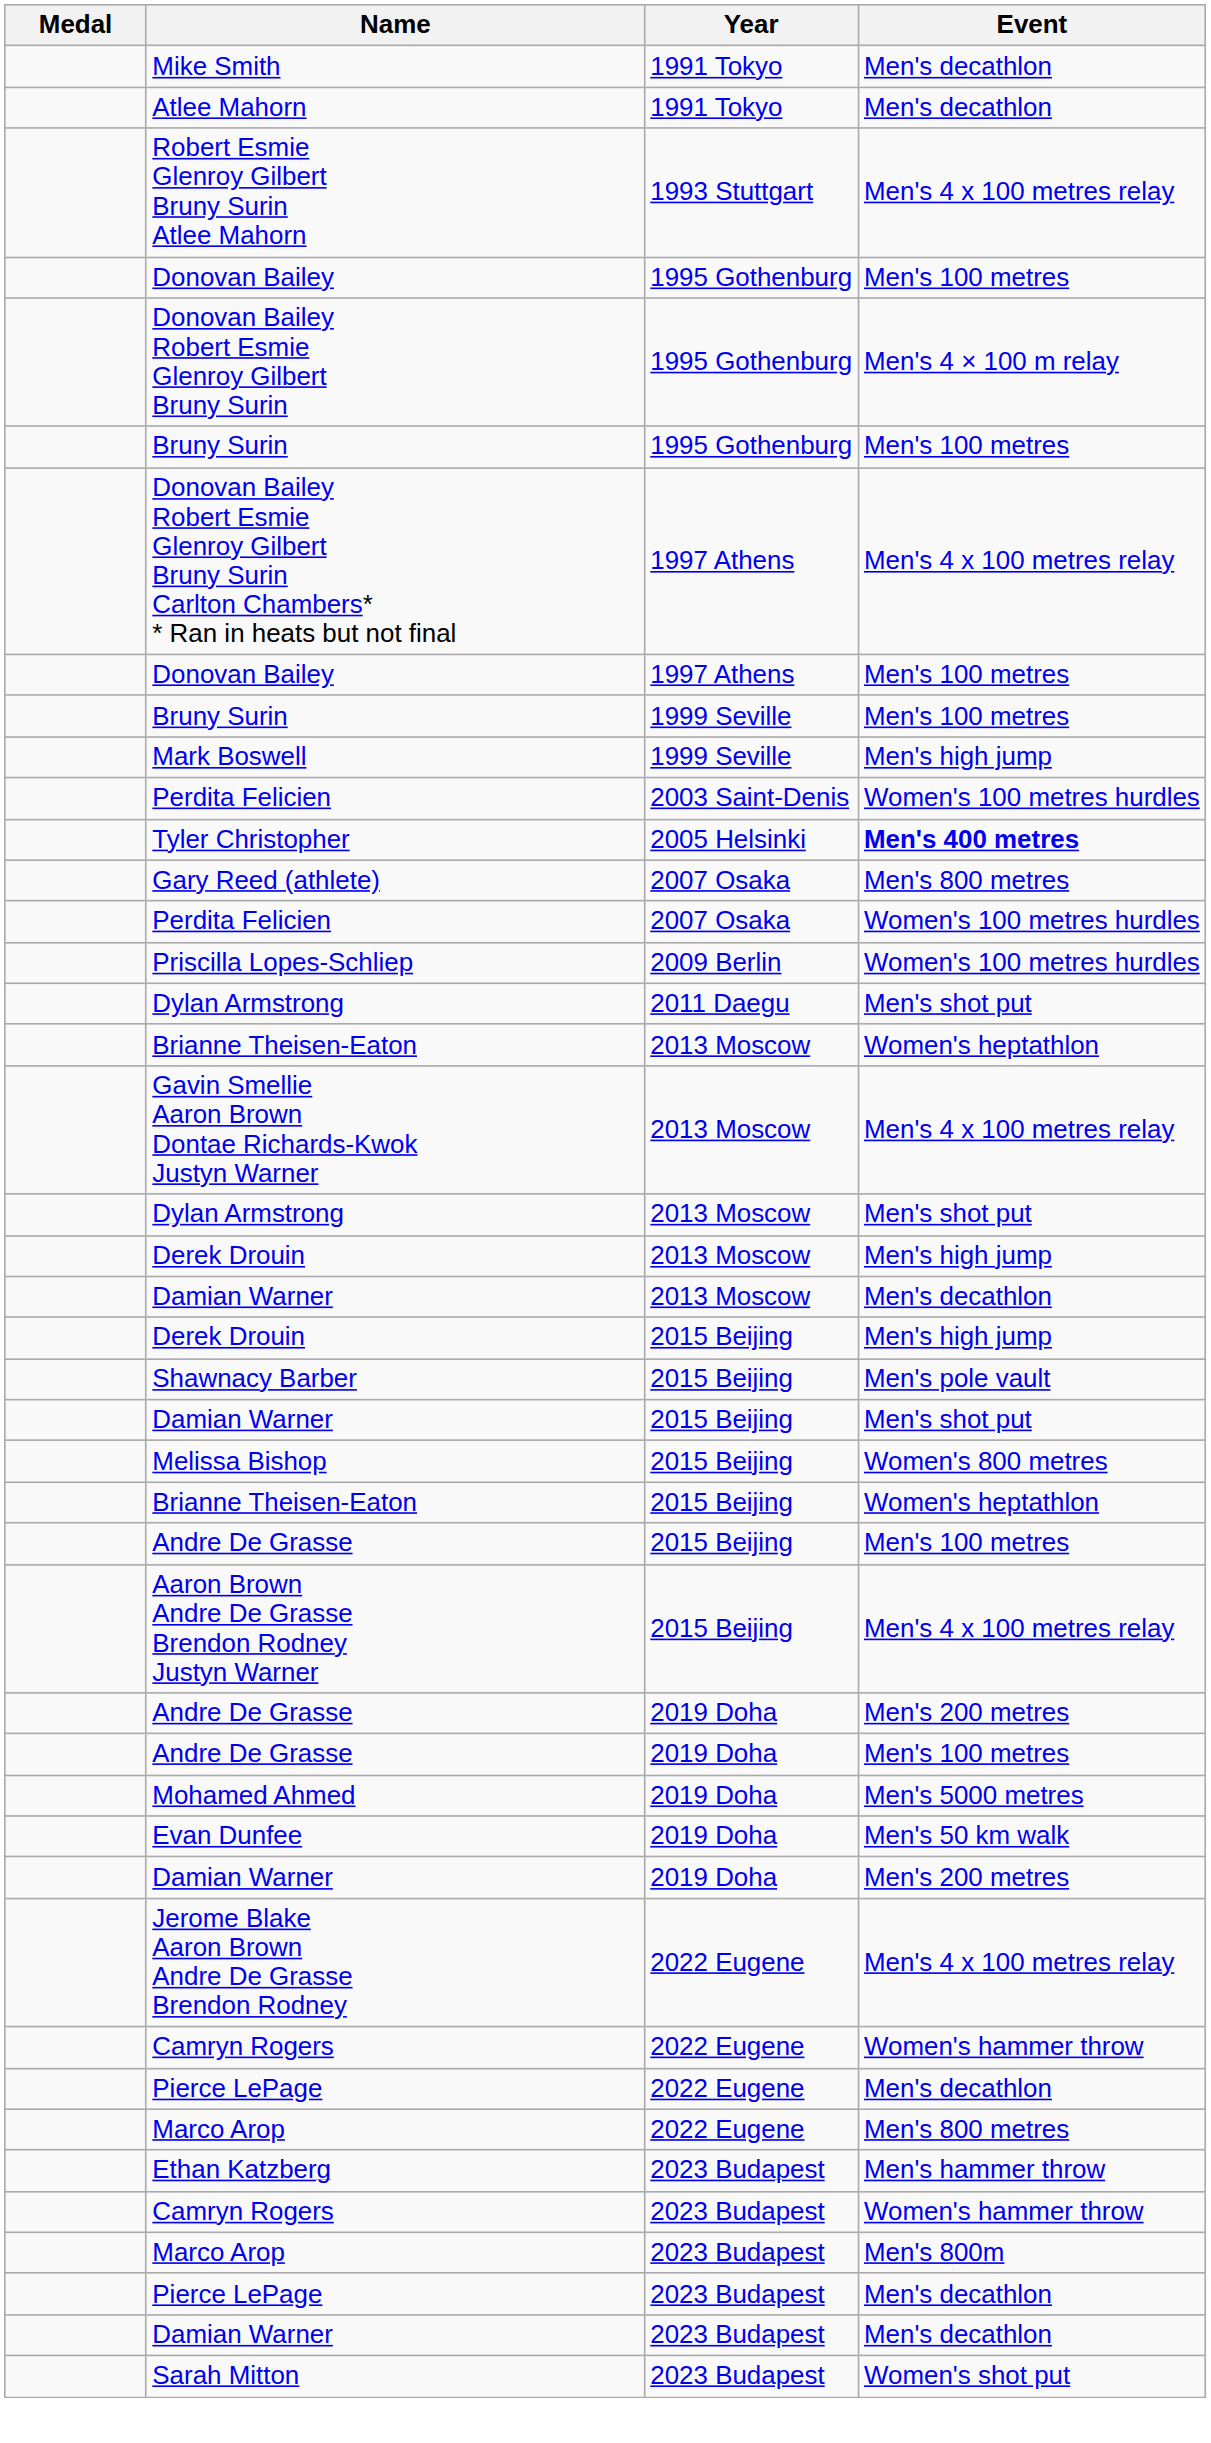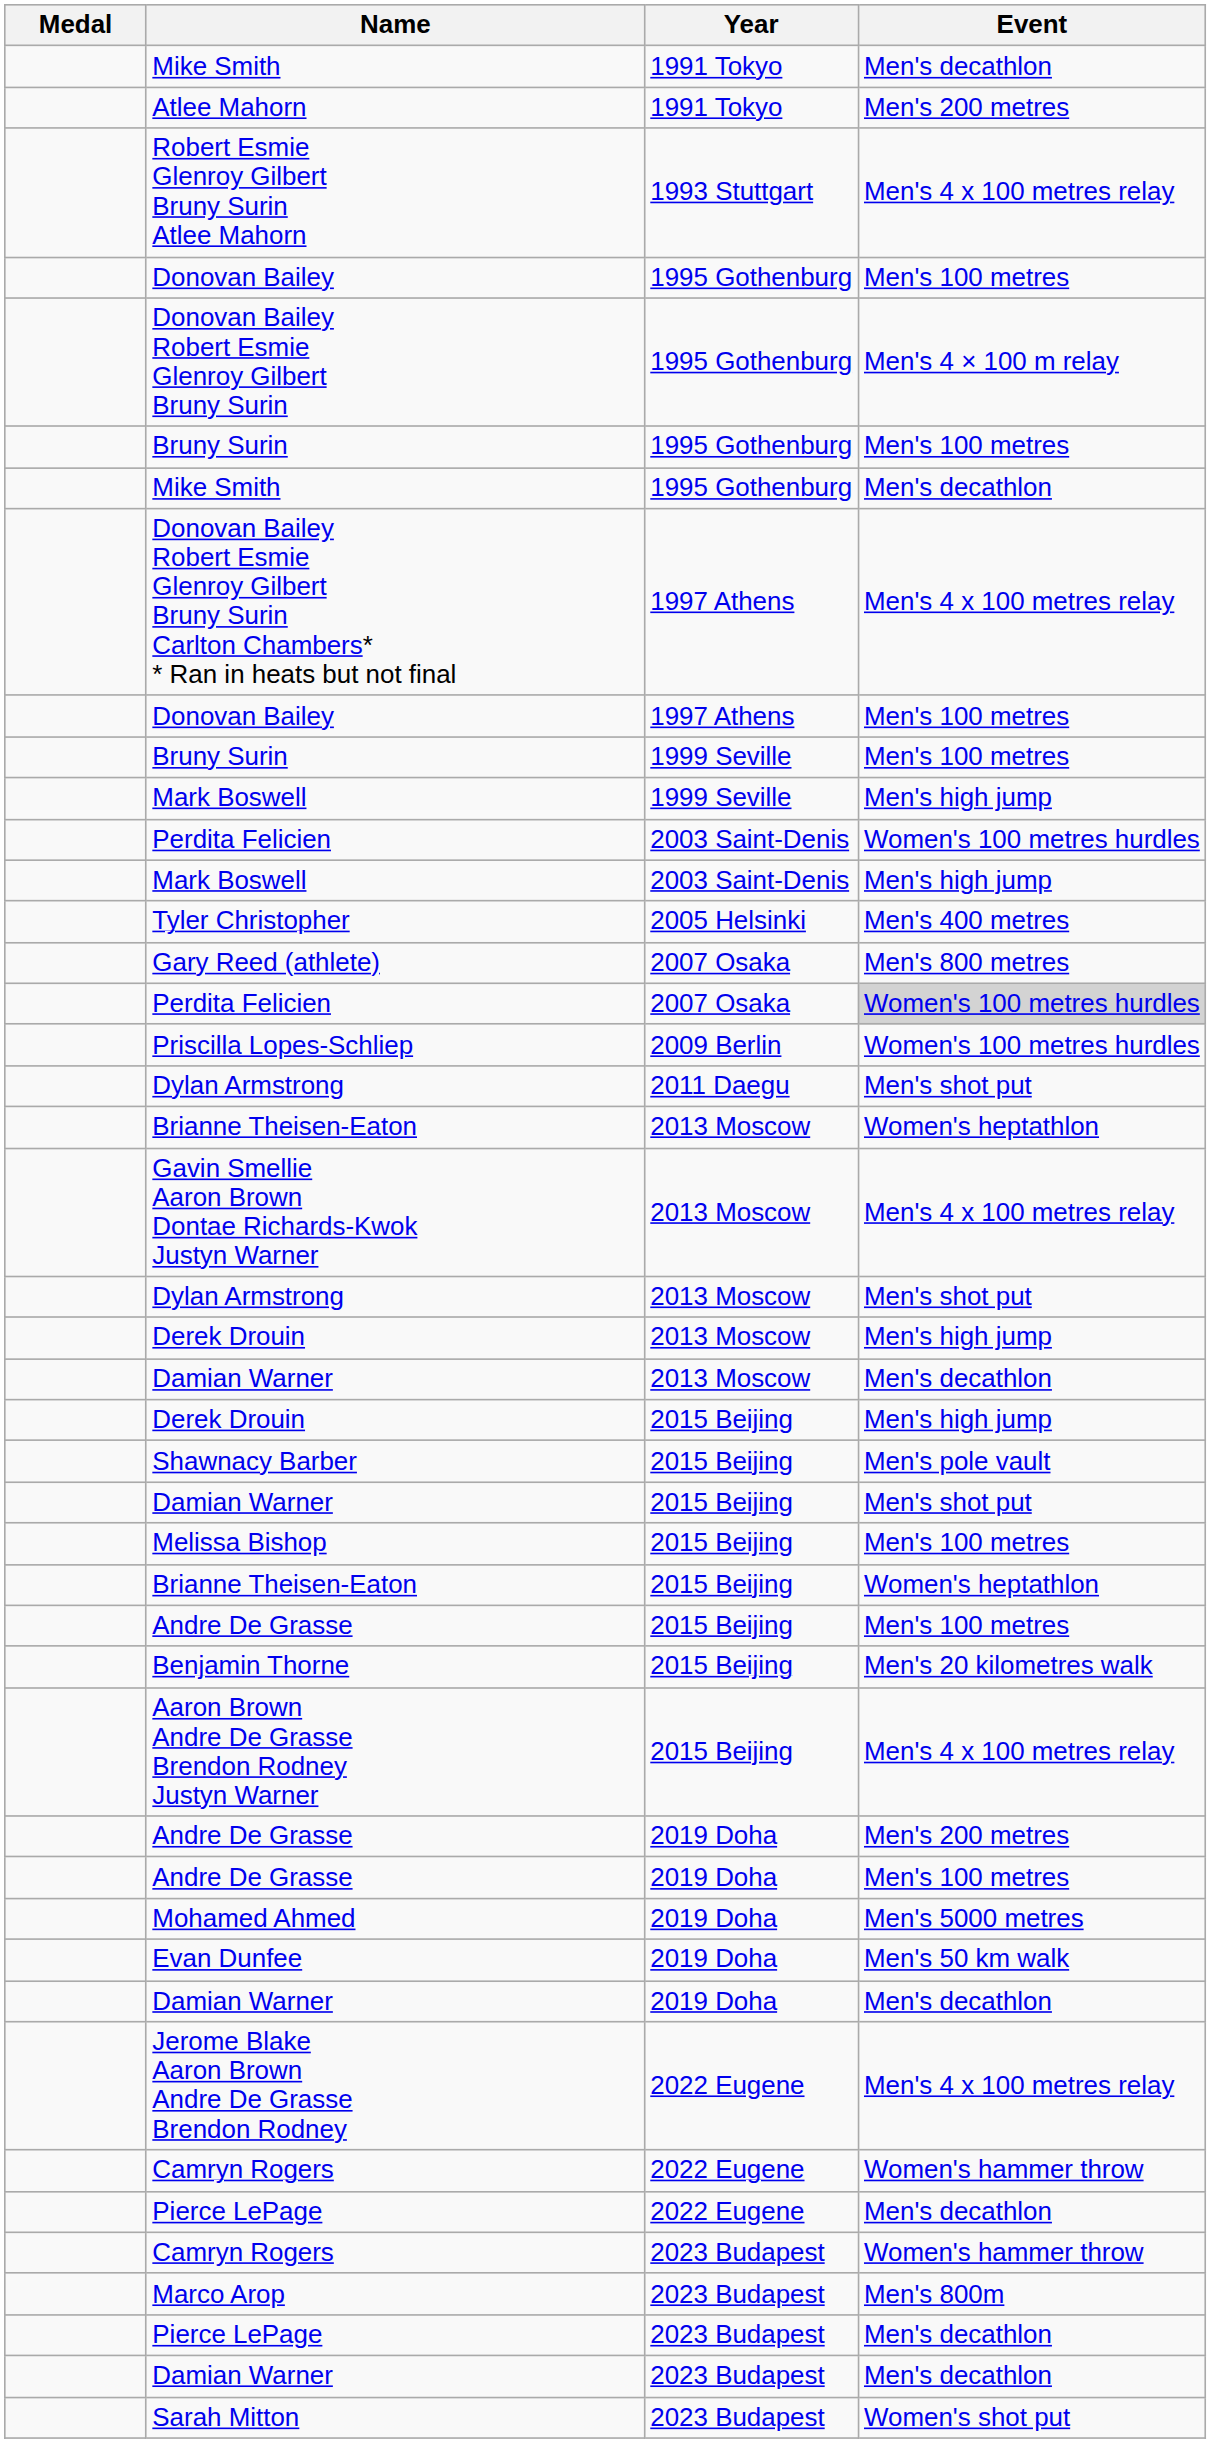 <table class="wikitable sortable">
 <tr>
 <th style="width:5em;">Medal</th>
 <th width=300>Name</th>
 <th>Year</th>
 <th>Event</th>
 </tr>
 <tr>
 <td></td>
 <td><a href='#'>Mike Smith</a></td>
 <td><a href='#'>1991 Tokyo</a></td>
 <td><a href='#'>Men's decathlon</a></td>
 </tr>
 <tr>
 <td></td>
 <td><a href='#'>Atlee Mahorn</a></td>
 <td><a href='#'>1991 Tokyo</a></td>
-<td><a href='#'>Men's decathlon</a></td>
+<td><a href='#'>Men's 200 metres</a></td>
 </tr>
 <tr>
 <td></td>
 <td><a href='#'>Robert Esmie</a><br><a href='#'>Glenroy Gilbert</a><br><a href='#'>Bruny Surin</a><br><a href='#'>Atlee Mahorn</a></td>
 <td><a href='#'>1993 Stuttgart</a></td>
 <td><a href='#'>Men's 4 x 100 metres relay</a></td>
 </tr>
 <tr>
 <td></td>
 <td><a href='#'>Donovan Bailey</a></td>
 <td><a href='#'>1995 Gothenburg</a></td>
 <td><a href='#'>Men's 100 metres</a></td>
 </tr>
 <tr>
 <td></td>
 <td><a href='#'>Donovan Bailey</a><br><a href='#'>Robert Esmie</a><br><a href='#'>Glenroy Gilbert</a><br><a href='#'>Bruny Surin</a></td>
 <td><a href='#'>1995 Gothenburg</a></td>
 <td><a href='#'>Men's 4 × 100 m relay</a></td>
 </tr>
 <tr>
 <td></td>
 <td><a href='#'>Bruny Surin</a></td>
 <td><a href='#'>1995 Gothenburg</a></td>
 <td><a href='#'>Men's 100 metres</a></td>
+</tr>
+<tr>
+<td></td>
+<td><a href='#'>Mike Smith</a></td>
+<td><a href='#'>1995 Gothenburg</a></td>
+<td><a href='#'>Men's decathlon</a></td>
 </tr>
 <tr>
 <td></td>
 <td><a href='#'>Donovan Bailey</a><br><a href='#'>Robert Esmie</a><br><a href='#'>Glenroy Gilbert</a><br><a href='#'>Bruny Surin</a><br><a href='#'>Carlton Chambers</a>*<br>* Ran in heats but not final</td>
 <td><a href='#'>1997 Athens</a></td>
 <td><a href='#'>Men's 4 x 100 metres relay</a></td>
 </tr>
 <tr>
 <td></td>
 <td><a href='#'>Donovan Bailey</a></td>
 <td><a href='#'>1997 Athens</a></td>
 <td><a href='#'>Men's 100 metres</a></td>
 </tr>
 <tr>
 <td></td>
 <td><a href='#'>Bruny Surin</a></td>
 <td><a href='#'>1999 Seville</a></td>
 <td><a href='#'>Men's 100 metres</a></td>
 </tr>
 <tr>
 <td></td>
 <td><a href='#'>Mark Boswell</a></td>
 <td><a href='#'>1999 Seville</a></td>
 <td><a href='#'>Men's high jump</a></td>
 </tr>
 <tr>
 <td></td>
 <td><a href='#'>Perdita Felicien</a></td>
 <td><a href='#'>2003 Saint-Denis</a></td>
 <td><a href='#'>Women's 100 metres hurdles</a></td>
 </tr>
 <tr>
 <td></td>
+<td><a href='#'>Mark Boswell</a></td>
+<td><a href='#'>2003 Saint-Denis</a></td>
+<td><a href='#'>Men's high jump</a></td>
+</tr>
+<tr>
+<td></td>
 <td><a href='#'>Tyler Christopher</a></td>
 <td><a href='#'>2005 Helsinki</a></td>
-<td><strong><a href='#'>Men's 400 metres</a></strong></td>
+<td><a href='#'>Men's 400 metres</a></td>
 </tr>
 <tr>
 <td></td>
 <td><a href='#'>Gary Reed (athlete)</a></td>
 <td><a href='#'>2007 Osaka</a></td>
 <td><a href='#'>Men's 800 metres</a></td>
 </tr>
 <tr>
 <td></td>
 <td><a href='#'>Perdita Felicien</a></td>
 <td><a href='#'>2007 Osaka</a></td>
-<td><a href='#'>Women's 100 metres hurdles</a></td>
+<td style="background: lightgrey;"><a href='#'>Women's 100 metres hurdles</a></td>
 </tr>
 <tr>
 <td></td>
 <td><a href='#'>Priscilla Lopes-Schliep</a></td>
 <td><a href='#'>2009 Berlin</a></td>
 <td><a href='#'>Women's 100 metres hurdles</a></td>
 </tr>
 <tr>
 <td></td>
 <td><a href='#'>Dylan Armstrong</a></td>
 <td><a href='#'>2011 Daegu</a></td>
 <td><a href='#'>Men's shot put</a></td>
 </tr>
 <tr>
 <td></td>
 <td><a href='#'>Brianne Theisen-Eaton</a></td>
 <td><a href='#'>2013 Moscow</a></td>
 <td><a href='#'>Women's heptathlon</a></td>
 </tr>
 <tr>
 <td></td>
 <td><a href='#'>Gavin Smellie</a><br><a href='#'>Aaron Brown</a><br><a href='#'>Dontae Richards-Kwok</a><br><a href='#'>Justyn Warner</a></td>
 <td><a href='#'>2013 Moscow</a></td>
 <td><a href='#'>Men's 4 x 100 metres relay</a></td>
 </tr>
 <tr>
 <td></td>
 <td><a href='#'>Dylan Armstrong</a></td>
 <td><a href='#'>2013 Moscow</a></td>
 <td><a href='#'>Men's shot put</a></td>
 </tr>
 <tr>
 <td></td>
 <td><a href='#'>Derek Drouin</a></td>
 <td><a href='#'>2013 Moscow</a></td>
 <td><a href='#'>Men's high jump</a></td>
 </tr>
 <tr>
 <td></td>
 <td><a href='#'>Damian Warner</a></td>
 <td><a href='#'>2013 Moscow</a></td>
 <td><a href='#'>Men's decathlon</a></td>
 </tr>
 <tr>
 <td></td>
 <td><a href='#'>Derek Drouin</a></td>
 <td><a href='#'>2015 Beijing</a></td>
 <td><a href='#'>Men's high jump</a></td>
 </tr>
 <tr>
 <td></td>
 <td><a href='#'>Shawnacy Barber</a></td>
 <td><a href='#'>2015 Beijing</a></td>
 <td><a href='#'>Men's pole vault</a></td>
 </tr>
 <tr>
 <td></td>
 <td><a href='#'>Damian Warner</a></td>
 <td><a href='#'>2015 Beijing</a></td>
 <td><a href='#'>Men's shot put</a></td>
 </tr>
 <tr>
 <td></td>
 <td><a href='#'>Melissa Bishop</a></td>
 <td><a href='#'>2015 Beijing</a></td>
-<td><a href='#'>Women's 800 metres</a></td>
+<td><a href='#'>Men's 100 metres</a></td>
 </tr>
 <tr>
 <td></td>
 <td><a href='#'>Brianne Theisen-Eaton</a></td>
 <td><a href='#'>2015 Beijing</a></td>
 <td><a href='#'>Women's heptathlon</a></td>
 </tr>
 <tr>
 <td></td>
 <td><a href='#'>Andre De Grasse</a></td>
 <td><a href='#'>2015 Beijing</a></td>
 <td><a href='#'>Men's 100 metres</a></td>
+</tr>
+<tr>
+<td></td>
+<td><a href='#'>Benjamin Thorne</a></td>
+<td><a href='#'>2015 Beijing</a></td>
+<td><a href='#'>Men's 20 kilometres walk</a></td>
 </tr>
 <tr>
 <td></td>
 <td><a href='#'>Aaron Brown</a><br><a href='#'>Andre De Grasse</a><br><a href='#'>Brendon Rodney</a><br><a href='#'>Justyn Warner</a></td>
 <td><a href='#'>2015 Beijing</a></td>
 <td><a href='#'>Men's 4 x 100 metres relay</a></td>
 </tr>
 <tr>
 <td></td>
 <td><a href='#'>Andre De Grasse</a></td>
 <td><a href='#'>2019 Doha</a></td>
 <td><a href='#'>Men's 200 metres</a></td>
 </tr>
 <tr>
 <td></td>
 <td><a href='#'>Andre De Grasse</a></td>
 <td><a href='#'>2019 Doha</a></td>
 <td><a href='#'>Men's 100 metres</a></td>
 </tr>
 <tr>
 <td></td>
 <td><a href='#'>Mohamed Ahmed</a></td>
 <td><a href='#'>2019 Doha</a></td>
 <td><a href='#'>Men's 5000 metres</a></td>
 </tr>
 <tr>
 <td></td>
 <td><a href='#'>Evan Dunfee</a></td>
 <td><a href='#'>2019 Doha</a></td>
 <td><a href='#'>Men's 50 km walk</a></td>
 </tr>
 <tr>
 <td></td>
 <td><a href='#'>Damian Warner</a></td>
 <td><a href='#'>2019 Doha</a></td>
-<td><a href='#'>Men's 200 metres</a></td>
+<td><a href='#'>Men's decathlon</a></td>
 </tr>
 <tr>
 <td></td>
 <td><a href='#'>Jerome Blake</a><br><a href='#'>Aaron Brown</a><br><a href='#'>Andre De Grasse</a><br><a href='#'>Brendon Rodney</a></td>
 <td><a href='#'>2022 Eugene</a></td>
 <td><a href='#'>Men's 4 x 100 metres relay</a></td>
 </tr>
 <tr>
 <td></td>
 <td><a href='#'>Camryn Rogers</a></td>
 <td><a href='#'>2022 Eugene</a></td>
 <td><a href='#'>Women's hammer throw</a></td>
 </tr>
 <tr>
 <td></td>
 <td><a href='#'>Pierce LePage</a></td>
 <td><a href='#'>2022 Eugene</a></td>
 <td><a href='#'>Men's decathlon</a></td>
-</tr>
-<tr>
-<td></td>
-<td><a href='#'>Marco Arop</a></td>
-<td><a href='#'>2022 Eugene</a></td>
-<td><a href='#'>Men's 800 metres</a></td>
-</tr>
-<tr>
-<td></td>
-<td><a href='#'>Ethan Katzberg</a></td>
-<td><a href='#'>2023 Budapest</a></td>
-<td><a href='#'>Men's hammer throw</a></td>
 </tr>
 <tr>
 <td></td>
 <td><a href='#'>Camryn Rogers</a></td>
 <td><a href='#'>2023 Budapest</a></td>
 <td><a href='#'>Women's hammer throw</a></td>
 </tr>
 <tr>
 <td></td>
 <td><a href='#'>Marco Arop</a></td>
 <td><a href='#'>2023 Budapest</a></td>
 <td><a href='#'>Men's 800m</a></td>
 </tr>
 <tr>
 <td></td>
 <td><a href='#'>Pierce LePage</a></td>
 <td><a href='#'>2023 Budapest</a></td>
 <td><a href='#'>Men's decathlon</a></td>
 </tr>
 <tr>
 <td></td>
 <td><a href='#'>Damian Warner</a></td>
 <td><a href='#'>2023 Budapest</a></td>
 <td><a href='#'>Men's decathlon</a></td>
 </tr>
 <tr>
 <td></td>
 <td><a href='#'>Sarah Mitton</a></td>
 <td><a href='#'>2023 Budapest</a></td>
 <td><a href='#'>Women's shot put</a></td>
 </tr>
 </table>
